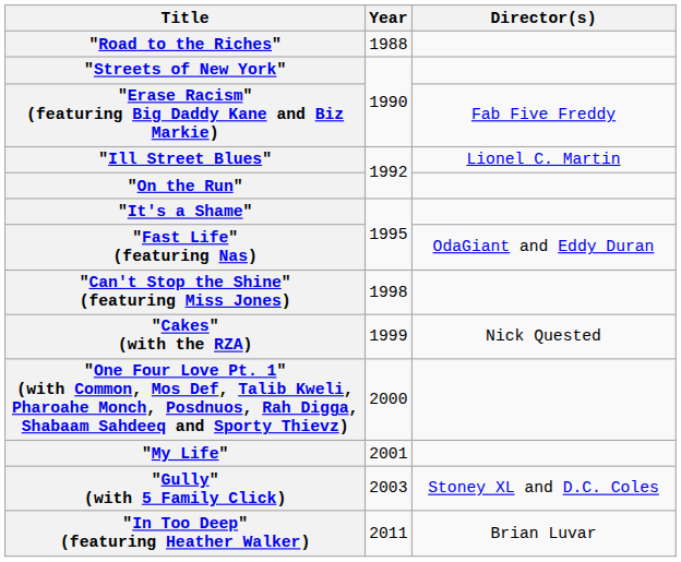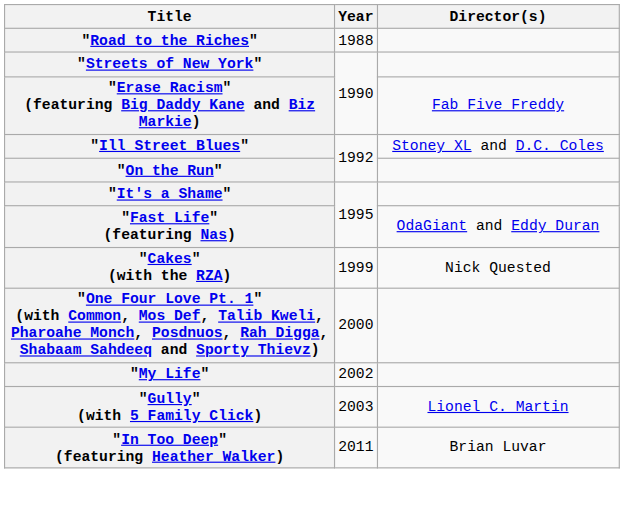 <table class="wikitable plainrowheaders" style="text-align:center;">
 <tr>
 <th scope="col" style="width:22em;">Title</th>
 <th scope="col">Year</th>
 <th scope="col" style="width:16em;">Director(s)</th>
 </tr>
 <tr>
 <th scope="row">"<a href='#'>Road to the Riches</a>"</th>
 <td rowspan="1">1988</td>
 <td rowspan="1"></td>
 </tr>
 <tr>
 <th scope="row">"<a href='#'>Streets of New York</a>"</th>
 <td rowspan="2">1990</td>
 <td rowspan="1"></td>
 </tr>
 <tr>
 <th scope="row">"<a href='#'>Erase Racism</a>"<br><span>(featuring <a href='#'>Big Daddy Kane</a> and <a href='#'>Biz Markie</a>)</span></th>
 <td rowspan="1"><a href='#'>Fab Five Freddy</a></td>
 </tr>
 <tr>
 <th scope="row">"<a href='#'>Ill Street Blues</a>"</th>
 <td rowspan="2">1992</td>
-<td rowspan="1"><a href='#'>Lionel C. Martin</a></td>
+<td rowspan="1"><a href='#'>Stoney XL</a> and <a href='#'>D.C. Coles</a></td>
 </tr>
 <tr>
 <th scope="row">"<a href='#'>On the Run</a>"</th>
 <td rowspan="1"></td>
 </tr>
 <tr>
 <th scope="row">"<a href='#'>It's a Shame</a>"</th>
 <td rowspan="2">1995</td>
 <td rowspan="1"></td>
 </tr>
 <tr>
 <th scope="row">"<a href='#'>Fast Life</a>"<br><span>(featuring <a href='#'>Nas</a>)</span></th>
 <td rowspan="1"><a href='#'>OdaGiant</a> and <a href='#'>Eddy Duran</a></td>
 </tr>
 <tr>
-<th scope="row">"<a href='#'>Can't Stop the Shine</a>"<br><span>(featuring <a href='#'>Miss Jones</a>)</span></th>
-<td rowspan="1">1998</td>
-<td rowspan="1"></td>
-</tr>
-<tr>
 <th scope="row">"<a href='#'>Cakes</a>"<br><span>(with the <a href='#'>RZA</a>)</span></th>
 <td>1999</td>
 <td rowspan="1">Nick Quested</td>
 </tr>
 <tr>
 <th scope="row">"<a href='#'>One Four Love Pt. 1</a>"<br><span>(with <a href='#'>Common</a>, <a href='#'>Mos Def</a>, <a href='#'>Talib Kweli</a>, <a href='#'>Pharoahe Monch</a>, <a href='#'>Posdnuos</a>, <a href='#'>Rah Digga</a>, <a href='#'>Shabaam Sahdeeq</a> and <a href='#'>Sporty Thievz</a>)</span></th>
 <td>2000</td>
 <td></td>
 </tr>
 <tr>
 <th scope="row">"<a href='#'>My Life</a>"</th>
-<td rowspan="1">2001</td>
+<td rowspan="1">2002</td>
 <td rowspan="1"></td>
 </tr>
 <tr>
 <th scope="row">"<a href='#'>Gully</a>"<br><span>(with <a href='#'>5 Family Click</a>)</span></th>
 <td rowspan="1">2003</td>
-<td rowspan="1"><a href='#'>Stoney XL</a> and <a href='#'>D.C. Coles</a></td>
+<td rowspan="1"><a href='#'>Lionel C. Martin</a></td>
 </tr>
 <tr>
 <th scope="row">"<a href='#'>In Too Deep</a>"<br><span>(featuring <a href='#'>Heather Walker</a>)</span></th>
 <td rowspan="1">2011</td>
 <td rowspan="1">Brian Luvar</td>
 </tr>
 </table>
